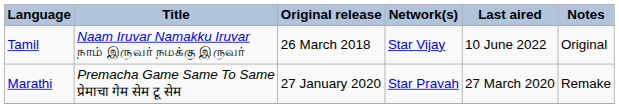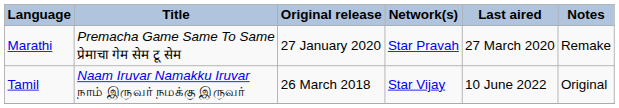 <table class="wikitable">
 <tr>
 <th style="background:LightSteelBlue;">Language</th>
 <th style="background:LightSteelBlue;">Title</th>
 <th style="background:LightSteelBlue;">Original release</th>
 <th style="background:LightSteelBlue;">Network(s)</th>
 <th style="background:LightSteelBlue;">Last aired</th>
 <th style="background:LightSteelBlue;">Notes</th>
 </tr>
 <tr>
+<td><a href='#'>Marathi</a></td>
+<td><em>Premacha Game Same To Same</em> <br> प्रेमाचा गेम सेम टू सेम</td>
+<td>27 January 2020</td>
+<td><a href='#'>Star Pravah</a></td>
+<td>27 March 2020</td>
+<td>Remake</td>
+</tr>
+<tr>
 <td><a href='#'>Tamil</a></td>
 <td><em><a href='#'>Naam Iruvar Namakku Iruvar</a></em> <br> நாம் இருவர் நமக்கு இருவர்</td>
 <td>26 March 2018</td>
 <td><a href='#'>Star Vijay</a></td>
 <td>10 June 2022</td>
 <td>Original</td>
 </tr>
 <tr>
-<td><a href='#'>Marathi</a></td>
-<td><em>Premacha Game Same To Same</em> <br> प्रेमाचा गेम सेम टू सेम</td>
-<td>27 January 2020</td>
-<td><a href='#'>Star Pravah</a></td>
-<td>27 March 2020</td>
-<td>Remake</td>
-</tr>
-<tr>
 </tr>
 </table>
